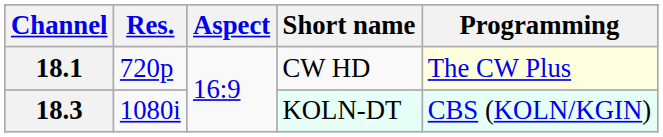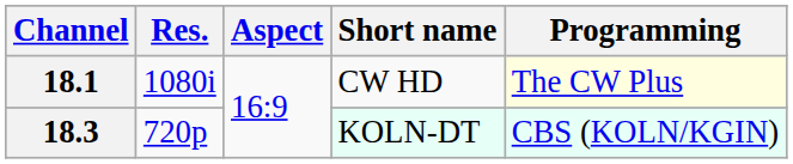 <table class="wikitable">
 <tr>
 <th scope = "col"><a href='#'>Channel</a></th>
 <th scope = "col"><a href='#'>Res.</a></th>
 <th scope = "col"><a href='#'>Aspect</a></th>
 <th scope = "col">Short name</th>
 <th scope = "col">Programming</th>
 </tr>
 <tr>
 <th scope = "row">18.1</th>
-<td><a href='#'>720p</a></td>
+<td><a href='#'>1080i</a></td>
 <td rowspan=2><a href='#'>16:9</a></td>
 <td>CW HD</td>
 <td style="background: lightyellow;"><a href='#'>The CW Plus</a></td>
 </tr>
 <tr>
 <th scope = "row">18.3</th>
-<td><a href='#'>1080i</a></td>
+<td><a href='#'>720p</a></td>
 <td style="background-color: #E6FFF7;">KOLN-DT</td>
 <td style="background-color: #E6FFF7;"><a href='#'>CBS</a> (<a href='#'>KOLN/KGIN</a>)</td>
 </tr>
 </table>
